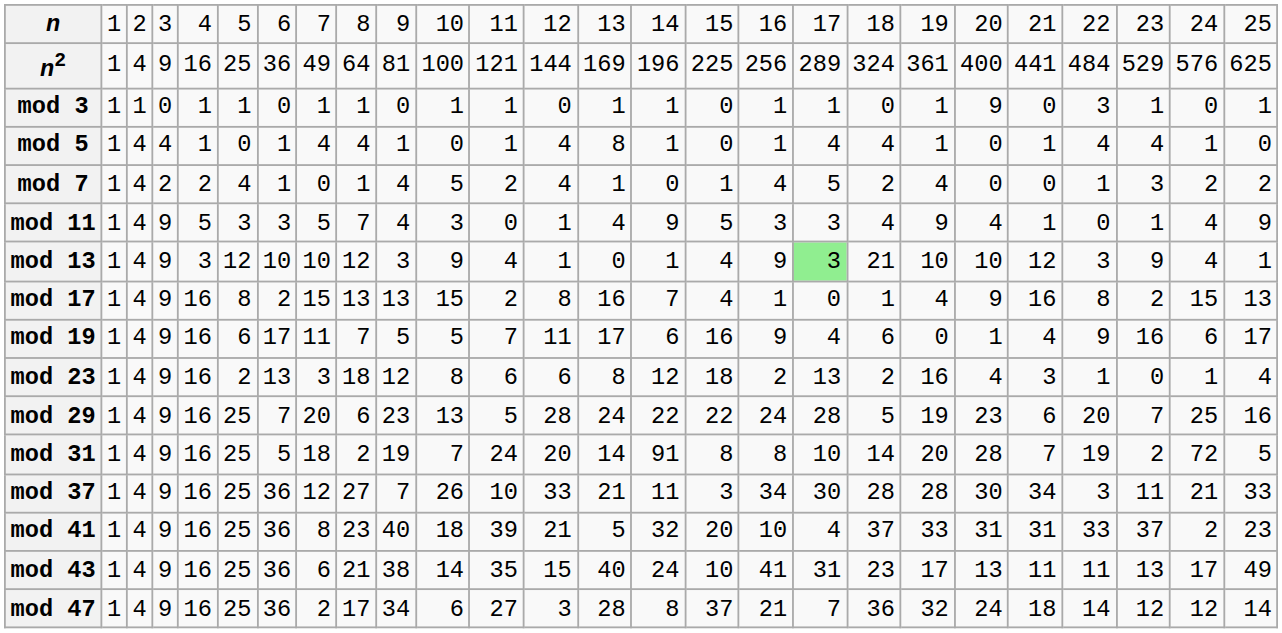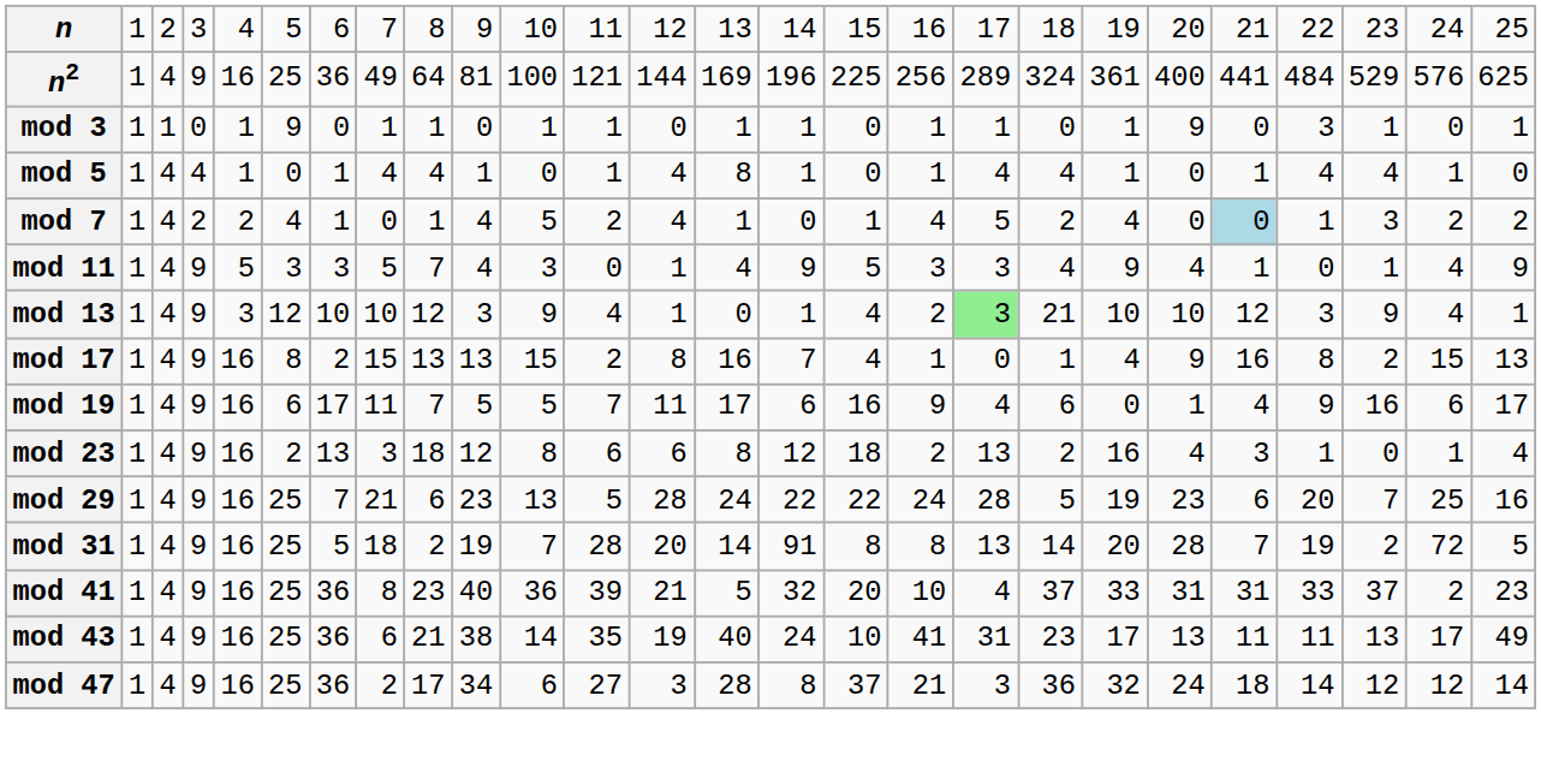 <table class="wikitable" style="text-align:right;" cellpadding="2">
 <tr>
 <th><em>n</em></th>
 <td>1</td>
 <td>2</td>
 <td>3</td>
 <td>4</td>
 <td>5</td>
 <td>6</td>
 <td>7</td>
 <td>8</td>
 <td>9</td>
 <td>10</td>
 <td>11</td>
 <td>12</td>
 <td>13</td>
 <td>14</td>
 <td>15</td>
 <td>16</td>
 <td>17</td>
 <td>18</td>
 <td>19</td>
 <td>20</td>
 <td>21</td>
 <td>22</td>
 <td>23</td>
 <td>24</td>
 <td>25</td>
 </tr>
 <tr>
 <th><em>n</em><sup>2</sup></th>
 <td>1</td>
 <td>4</td>
 <td>9</td>
 <td>16</td>
 <td>25</td>
 <td>36</td>
 <td>49</td>
 <td>64</td>
 <td>81</td>
 <td>100</td>
 <td>121</td>
 <td>144</td>
 <td>169</td>
 <td>196</td>
 <td>225</td>
 <td>256</td>
 <td>289</td>
 <td>324</td>
 <td>361</td>
 <td>400</td>
 <td>441</td>
 <td>484</td>
 <td>529</td>
 <td>576</td>
 <td>625</td>
 </tr>
 <tr>
 <th>mod 3</th>
 <td>1</td>
 <td>1</td>
 <td>0</td>
 <td>1</td>
-<td>1</td>
+<td>9</td>
 <td>0</td>
 <td>1</td>
 <td>1</td>
 <td>0</td>
 <td>1</td>
 <td>1</td>
 <td>0</td>
 <td>1</td>
 <td>1</td>
 <td>0</td>
 <td>1</td>
 <td>1</td>
 <td>0</td>
 <td>1</td>
 <td>9</td>
 <td>0</td>
 <td>3</td>
 <td>1</td>
 <td>0</td>
 <td>1</td>
 </tr>
 <tr>
 <th>mod 5</th>
 <td>1</td>
 <td>4</td>
 <td>4</td>
 <td>1</td>
 <td>0</td>
 <td>1</td>
 <td>4</td>
 <td>4</td>
 <td>1</td>
 <td>0</td>
 <td>1</td>
 <td>4</td>
 <td>8</td>
 <td>1</td>
 <td>0</td>
 <td>1</td>
 <td>4</td>
 <td>4</td>
 <td>1</td>
 <td>0</td>
 <td>1</td>
 <td>4</td>
 <td>4</td>
 <td>1</td>
 <td>0</td>
 </tr>
 <tr>
 <th>mod 7</th>
 <td>1</td>
 <td>4</td>
 <td>2</td>
 <td>2</td>
 <td>4</td>
 <td>1</td>
 <td>0</td>
 <td>1</td>
 <td>4</td>
 <td>5</td>
 <td>2</td>
 <td>4</td>
 <td>1</td>
 <td>0</td>
 <td>1</td>
 <td>4</td>
 <td>5</td>
 <td>2</td>
 <td>4</td>
 <td>0</td>
-<td>0</td>
+<td style="background: lightblue;">0</td>
 <td>1</td>
 <td>3</td>
 <td>2</td>
 <td>2</td>
 </tr>
 <tr>
 <th>mod 11</th>
 <td>1</td>
 <td>4</td>
 <td>9</td>
 <td>5</td>
 <td>3</td>
 <td>3</td>
 <td>5</td>
 <td>7</td>
 <td>4</td>
 <td>3</td>
 <td>0</td>
 <td>1</td>
 <td>4</td>
 <td>9</td>
 <td>5</td>
 <td>3</td>
 <td>3</td>
 <td>4</td>
 <td>9</td>
 <td>4</td>
 <td>1</td>
 <td>0</td>
 <td>1</td>
 <td>4</td>
 <td>9</td>
 </tr>
 <tr>
 <th>mod 13</th>
 <td>1</td>
 <td>4</td>
 <td>9</td>
 <td>3</td>
 <td>12</td>
 <td>10</td>
 <td>10</td>
 <td>12</td>
 <td>3</td>
 <td>9</td>
 <td>4</td>
 <td>1</td>
 <td>0</td>
 <td>1</td>
 <td>4</td>
-<td>9</td>
+<td>2</td>
 <td style="background: lightgreen;">3</td>
 <td>21</td>
 <td>10</td>
 <td>10</td>
 <td>12</td>
 <td>3</td>
 <td>9</td>
 <td>4</td>
 <td>1</td>
 </tr>
 <tr>
 <th>mod 17</th>
 <td>1</td>
 <td>4</td>
 <td>9</td>
 <td>16</td>
 <td>8</td>
 <td>2</td>
 <td>15</td>
 <td>13</td>
 <td>13</td>
 <td>15</td>
 <td>2</td>
 <td>8</td>
 <td>16</td>
 <td>7</td>
 <td>4</td>
 <td>1</td>
 <td>0</td>
 <td>1</td>
 <td>4</td>
 <td>9</td>
 <td>16</td>
 <td>8</td>
 <td>2</td>
 <td>15</td>
 <td>13</td>
 </tr>
 <tr>
 <th>mod 19</th>
 <td>1</td>
 <td>4</td>
 <td>9</td>
 <td>16</td>
 <td>6</td>
 <td>17</td>
 <td>11</td>
 <td>7</td>
 <td>5</td>
 <td>5</td>
 <td>7</td>
 <td>11</td>
 <td>17</td>
 <td>6</td>
 <td>16</td>
 <td>9</td>
 <td>4</td>
 <td>6</td>
 <td>0</td>
 <td>1</td>
 <td>4</td>
 <td>9</td>
 <td>16</td>
 <td>6</td>
 <td>17</td>
 </tr>
 <tr>
 <th>mod 23</th>
 <td>1</td>
 <td>4</td>
 <td>9</td>
 <td>16</td>
 <td>2</td>
 <td>13</td>
 <td>3</td>
 <td>18</td>
 <td>12</td>
 <td>8</td>
 <td>6</td>
 <td>6</td>
 <td>8</td>
 <td>12</td>
 <td>18</td>
 <td>2</td>
 <td>13</td>
 <td>2</td>
 <td>16</td>
 <td>4</td>
 <td>3</td>
 <td>1</td>
 <td>0</td>
 <td>1</td>
 <td>4</td>
 </tr>
 <tr>
 <th>mod 29</th>
 <td>1</td>
 <td>4</td>
 <td>9</td>
 <td>16</td>
 <td>25</td>
 <td>7</td>
-<td>20</td>
+<td>21</td>
 <td>6</td>
 <td>23</td>
 <td>13</td>
 <td>5</td>
 <td>28</td>
 <td>24</td>
 <td>22</td>
 <td>22</td>
 <td>24</td>
 <td>28</td>
 <td>5</td>
 <td>19</td>
 <td>23</td>
 <td>6</td>
 <td>20</td>
 <td>7</td>
 <td>25</td>
 <td>16</td>
 </tr>
 <tr>
 <th>mod 31</th>
 <td>1</td>
 <td>4</td>
 <td>9</td>
 <td>16</td>
 <td>25</td>
 <td>5</td>
 <td>18</td>
 <td>2</td>
 <td>19</td>
 <td>7</td>
-<td>24</td>
+<td>28</td>
 <td>20</td>
 <td>14</td>
 <td>91</td>
 <td>8</td>
 <td>8</td>
-<td>10</td>
+<td>13</td>
 <td>14</td>
 <td>20</td>
 <td>28</td>
 <td>7</td>
 <td>19</td>
 <td>2</td>
 <td>72</td>
 <td>5</td>
-</tr>
-<tr>
-<th>mod 37</th>
-<td>1</td>
-<td>4</td>
-<td>9</td>
-<td>16</td>
-<td>25</td>
-<td>36</td>
-<td>12</td>
-<td>27</td>
-<td>7</td>
-<td>26</td>
-<td>10</td>
-<td>33</td>
-<td>21</td>
-<td>11</td>
-<td>3</td>
-<td>34</td>
-<td>30</td>
-<td>28</td>
-<td>28</td>
-<td>30</td>
-<td>34</td>
-<td>3</td>
-<td>11</td>
-<td>21</td>
-<td>33</td>
 </tr>
 <tr>
 <th>mod 41</th>
 <td>1</td>
 <td>4</td>
 <td>9</td>
 <td>16</td>
 <td>25</td>
 <td>36</td>
 <td>8</td>
 <td>23</td>
 <td>40</td>
-<td>18</td>
+<td>36</td>
 <td>39</td>
 <td>21</td>
 <td>5</td>
 <td>32</td>
 <td>20</td>
 <td>10</td>
 <td>4</td>
 <td>37</td>
 <td>33</td>
 <td>31</td>
 <td>31</td>
 <td>33</td>
 <td>37</td>
 <td>2</td>
 <td>23</td>
 </tr>
 <tr>
 <th>mod 43</th>
 <td>1</td>
 <td>4</td>
 <td>9</td>
 <td>16</td>
 <td>25</td>
 <td>36</td>
 <td>6</td>
 <td>21</td>
 <td>38</td>
 <td>14</td>
 <td>35</td>
-<td>15</td>
+<td>19</td>
 <td>40</td>
 <td>24</td>
 <td>10</td>
 <td>41</td>
 <td>31</td>
 <td>23</td>
 <td>17</td>
 <td>13</td>
 <td>11</td>
 <td>11</td>
 <td>13</td>
 <td>17</td>
 <td>49</td>
 </tr>
 <tr>
 <th>mod 47</th>
 <td>1</td>
 <td>4</td>
 <td>9</td>
 <td>16</td>
 <td>25</td>
 <td>36</td>
 <td>2</td>
 <td>17</td>
 <td>34</td>
 <td>6</td>
 <td>27</td>
 <td>3</td>
 <td>28</td>
 <td>8</td>
 <td>37</td>
 <td>21</td>
-<td>7</td>
+<td>3</td>
 <td>36</td>
 <td>32</td>
 <td>24</td>
 <td>18</td>
 <td>14</td>
 <td>12</td>
 <td>12</td>
 <td>14</td>
 </tr>
 </table>
